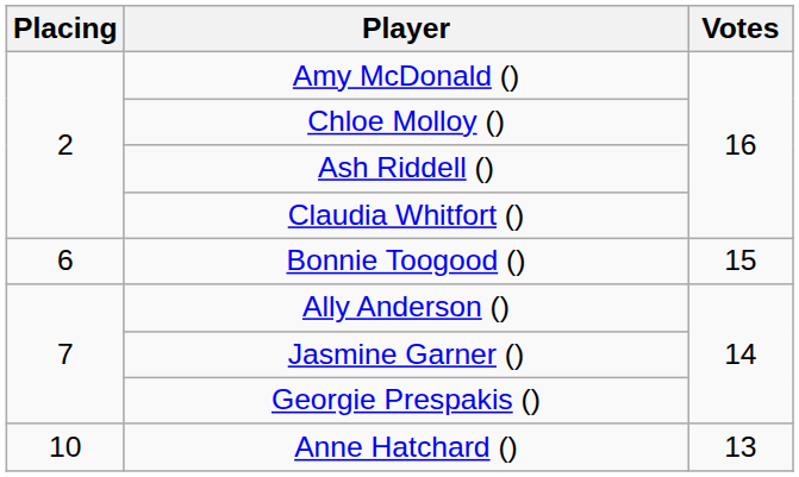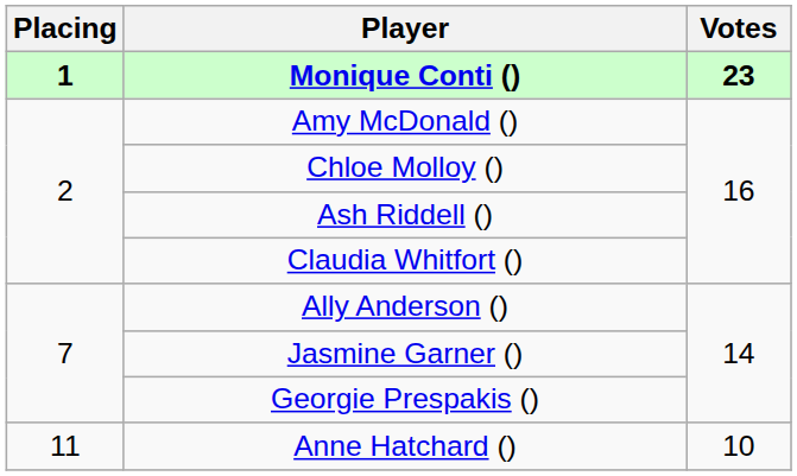 <table class="wikitable" style="text-align:center; margin:1em auto">
 <tr>
 <th style=width:50px>Placing</th>
 <th style=width:300px>Player</th>
 <th style=width:50px>Votes</th>
+</tr>
+<tr style=background:#cfc>
+<td><strong>1</strong></td>
+<td><strong><a href='#'>Monique Conti</a> ()</strong></td>
+<td><strong>23</strong></td>
 </tr>
 <tr>
 <td rowspan=4>2</td>
 <td><a href='#'>Amy McDonald</a> ()</td>
 <td rowspan=4>16</td>
 </tr>
 <tr>
 <td><a href='#'>Chloe Molloy</a> ()</td>
 </tr>
 <tr>
 <td><a href='#'>Ash Riddell</a> ()</td>
 </tr>
 <tr>
 <td><a href='#'>Claudia Whitfort</a> ()</td>
 </tr>
 <tr>
-<td>6</td>
-<td><a href='#'>Bonnie Toogood</a> ()</td>
-<td>15</td>
-</tr>
-<tr>
 <td rowspan=3>7</td>
 <td><a href='#'>Ally Anderson</a> ()</td>
 <td rowspan=3>14</td>
 </tr>
 <tr>
 <td><a href='#'>Jasmine Garner</a> ()</td>
 </tr>
 <tr>
 <td><a href='#'>Georgie Prespakis</a> ()</td>
 </tr>
 <tr>
+<td>11</td>
+<td><a href='#'>Anne Hatchard</a> ()</td>
 <td>10</td>
-<td><a href='#'>Anne Hatchard</a> ()</td>
-<td>13</td>
 </tr>
 </table>
